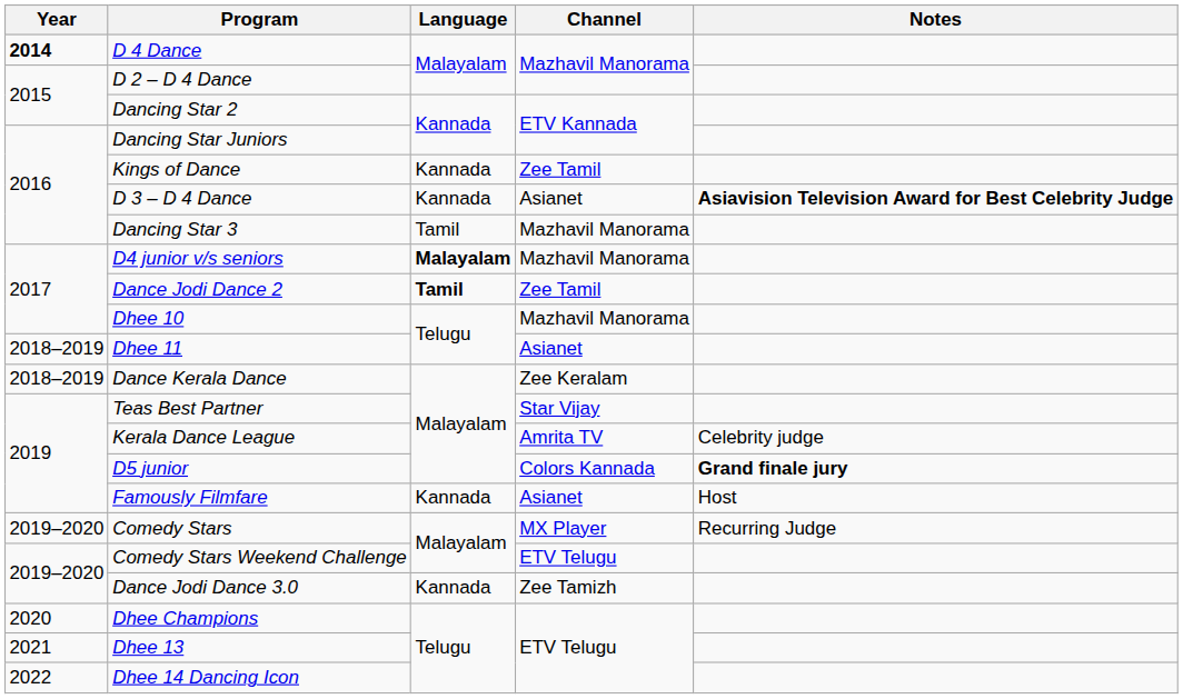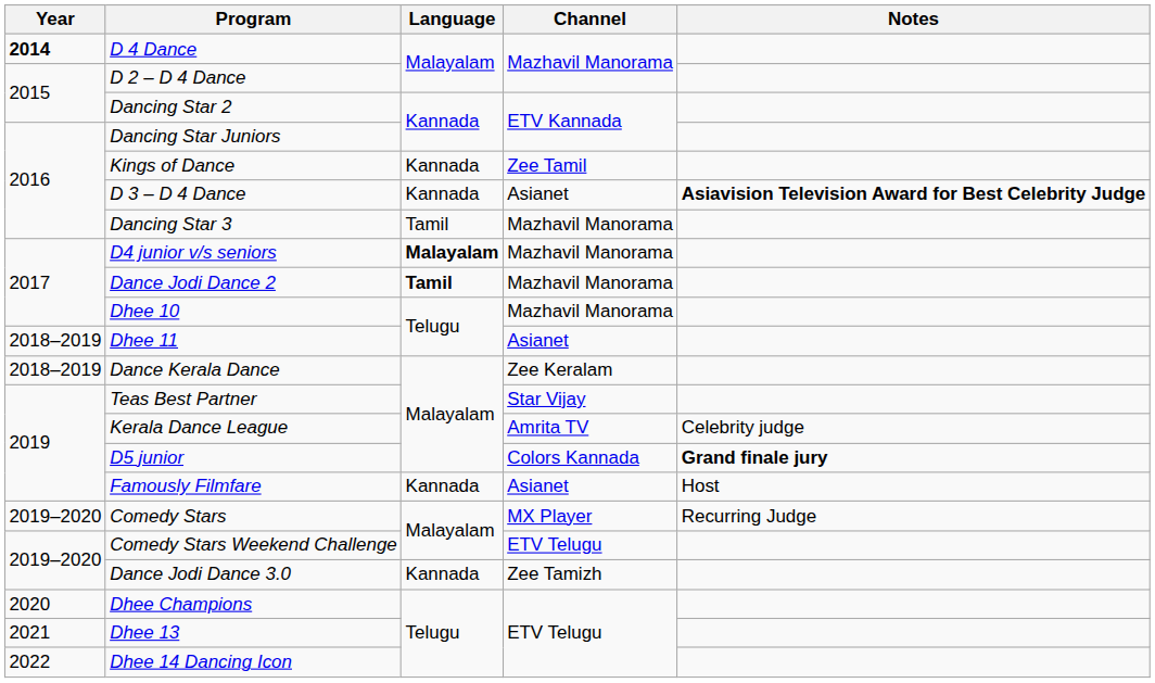 <table class="wikitable sortable">
 <tr style="background:#ccc;">
 <th>Year</th>
 <th>Program</th>
 <th>Language</th>
 <th>Channel</th>
 <th class="unsortable">Notes</th>
 </tr>
 <tr>
 <td><strong>2014</strong></td>
 <td><em><a href='#'>D 4 Dance</a></em></td>
 <td rowspan="2"><a href='#'>Malayalam</a></td>
 <td rowspan="2"><a href='#'>Mazhavil Manorama</a></td>
 <td></td>
 </tr>
 <tr>
 <td Rowspan=2>2015</td>
 <td><em>D 2 – D 4 Dance</em></td>
 <td></td>
 </tr>
 <tr>
 <td><em>Dancing Star 2</em></td>
 <td rowspan="2"><a href='#'>Kannada</a></td>
 <td rowspan="2"><a href='#'>ETV Kannada</a></td>
 <td></td>
 </tr>
 <tr>
 <td rowspan="4">2016</td>
 <td><em>Dancing Star Juniors</em></td>
 <td></td>
 </tr>
 <tr>
 <td><em>Kings of Dance</em></td>
 <td>Kannada</td>
 <td><a href='#'>Zee Tamil</a></td>
 <td></td>
 </tr>
 <tr>
 <td><em>D 3 – D 4 Dance</em></td>
 <td>Kannada</td>
 <td>Asianet</td>
 <td><strong>Asiavision Television Award for Best Celebrity Judge</strong></td>
 </tr>
 <tr>
 <td><em>Dancing Star 3</em></td>
 <td>Tamil</td>
 <td>Mazhavil Manorama</td>
 <td></td>
 </tr>
 <tr>
 <td rowspan="3">2017</td>
 <td><em><a href='#'>D4 junior v/s seniors</a></em></td>
 <td><strong>Malayalam</strong></td>
 <td>Mazhavil Manorama</td>
 <td></td>
 </tr>
 <tr>
 <td><em><a href='#'>Dance Jodi Dance 2</a></em></td>
 <td><strong>Tamil</strong></td>
-<td><a href='#'>Zee Tamil</a></td>
+<td>Mazhavil Manorama</td>
 <td></td>
 </tr>
 <tr>
 <td><em> <a href='#'>Dhee 10</a></em></td>
 <td rowspan="2">Telugu</td>
 <td>Mazhavil Manorama</td>
 <td></td>
 </tr>
 <tr>
 <td>2018–2019</td>
 <td><em> <a href='#'>Dhee 11</a></em></td>
 <td><a href='#'>Asianet</a></td>
 <td></td>
 </tr>
 <tr>
 <td>2018–2019</td>
 <td><em>Dance Kerala Dance</em></td>
 <td rowspan=4>Malayalam</td>
 <td>Zee Keralam</td>
 <td></td>
 </tr>
 <tr>
 <td Rowspan=4>2019</td>
 <td><em>Teas Best Partner</em></td>
 <td><a href='#'>Star Vijay</a></td>
 <td></td>
 </tr>
 <tr>
 <td><em>Kerala Dance League</em></td>
 <td><a href='#'>Amrita TV</a></td>
 <td>Celebrity judge</td>
 </tr>
 <tr>
 <td><em><a href='#'>D5 junior</a></em></td>
 <td><a href='#'>Colors Kannada</a></td>
 <td><strong>Grand finale jury</strong></td>
 </tr>
 <tr>
 <td><em><a href='#'>Famously Filmfare</a></em></td>
 <td>Kannada</td>
 <td><a href='#'>Asianet</a></td>
 <td>Host</td>
 </tr>
 <tr>
 <td>2019–2020</td>
 <td><em>Comedy Stars</em></td>
 <td rowspan="2">Malayalam</td>
 <td><a href='#'>MX Player</a></td>
 <td>Recurring Judge</td>
 </tr>
 <tr>
 <td Rowspan=2>2019–2020</td>
 <td><em>Comedy Stars Weekend Challenge</em></td>
 <td><a href='#'>ETV Telugu</a></td>
 <td></td>
 </tr>
 <tr>
 <td><em>Dance Jodi Dance 3.0</em></td>
 <td>Kannada</td>
 <td>Zee Tamizh</td>
 <td></td>
 </tr>
 <tr>
 <td>2020</td>
 <td><em> <a href='#'>Dhee Champions</a></em></td>
 <td rowspan=3>Telugu</td>
 <td rowspan=3>ETV Telugu</td>
 <td></td>
 </tr>
 <tr>
 <td>2021</td>
 <td><em> <a href='#'>Dhee 13</a></em></td>
 <td></td>
 </tr>
 <tr>
 <td>2022</td>
 <td><em> <a href='#'>Dhee 14 Dancing Icon</a></em></td>
 <td></td>
 </tr>
 </table>
